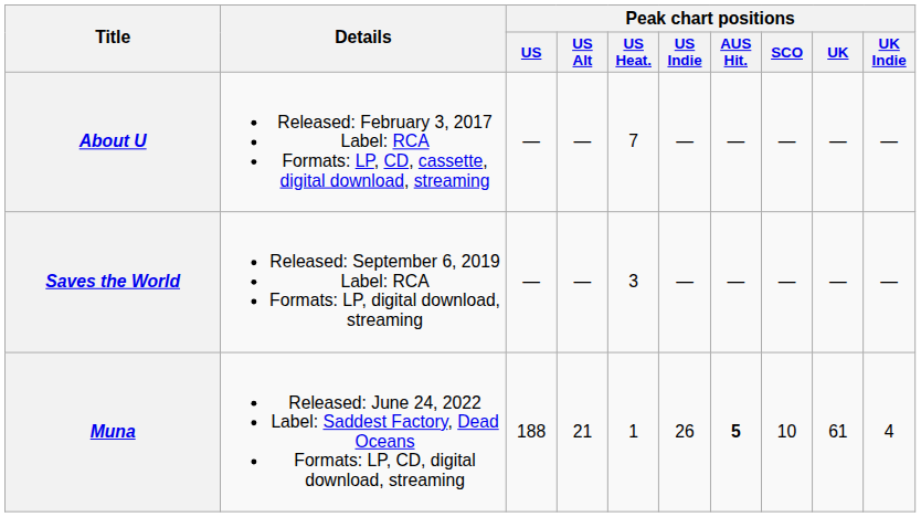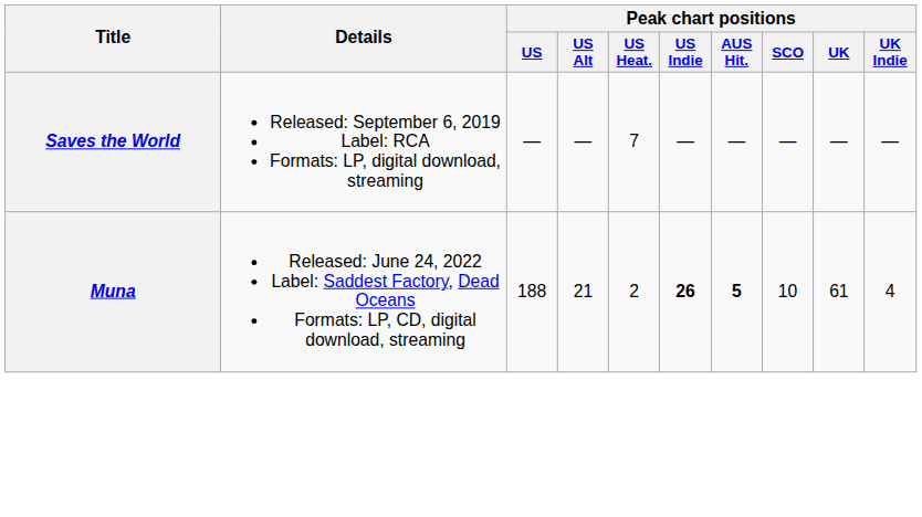 <table class="wikitable plainrowheaders" style="text-align:center;" border="1">
 <tr>
 <th scope="col" rowspan="2" style="width:12em;">Title</th>
 <th scope="col" rowspan="2" style="width:16em;">Details</th>
 <th scope="col" colspan="8">Peak chart positions</th>
 </tr>
 <tr>
 <th scope="col" style="width:3em;font-size:85%;"><a href='#'>US</a><br></th>
 <th scope="col" style="width:3em;font-size:85%;"><a href='#'>US<br>Alt</a><br></th>
 <th scope="col" style="width:3em;font-size:85%;"><a href='#'>US<br>Heat.</a><br></th>
 <th scope="col" style="width:3em;font-size:85%;"><a href='#'>US<br>Indie</a><br></th>
 <th scope="col" style="width:3em;font-size:85%;"><a href='#'>AUS<br>Hit.</a><br></th>
 <th scope="col" style="width:3em;font-size:85%;"><a href='#'>SCO</a><br></th>
 <th scope="col" style="width:3em;font-size:85%;"><a href='#'>UK</a><br></th>
 <th scope="col" style="width:3em;font-size:85%;"><a href='#'>UK<br>Indie</a><br></th>
 </tr>
 <tr>
-<th scope="row"><em><a href='#'>About U</a></em></th>
-<td><br><ul><li>Released: February 3, 2017</li><li>Label: <a href='#'>RCA</a></li><li>Formats: <a href='#'>LP</a>, <a href='#'>CD</a>, <a href='#'>cassette</a>, <a href='#'>digital download</a>, <a href='#'>streaming</a></li></ul></td>
-<td>—</td>
-<td>—</td>
-<td>7</td>
-<td>—</td>
-<td>—</td>
-<td>—</td>
-<td>—</td>
-<td>—</td>
-</tr>
-<tr>
 <th scope="row"><em><a href='#'>Saves the World</a></em></th>
 <td><br><ul><li>Released: September 6, 2019</li><li>Label: RCA</li><li>Formats: LP, digital download, streaming</li></ul></td>
 <td>—</td>
 <td>—</td>
-<td>3</td>
+<td>7</td>
 <td>—</td>
 <td>—</td>
 <td>—</td>
 <td>—</td>
 <td>—</td>
 </tr>
 <tr>
 <th scope="row"><em><a href='#'>Muna</a></em></th>
 <td><br><ul><li>Released: June 24, 2022</li><li>Label: <a href='#'>Saddest Factory</a>, <a href='#'>Dead Oceans</a></li><li>Formats: LP, CD, digital download, streaming</li></ul></td>
 <td>188</td>
 <td>21</td>
-<td>1</td>
-<td>26</td>
+<td>2</td>
+<td><strong>26</strong></td>
 <td><strong>5</strong></td>
 <td>10</td>
 <td>61</td>
 <td>4</td>
 </tr>
 </table>
